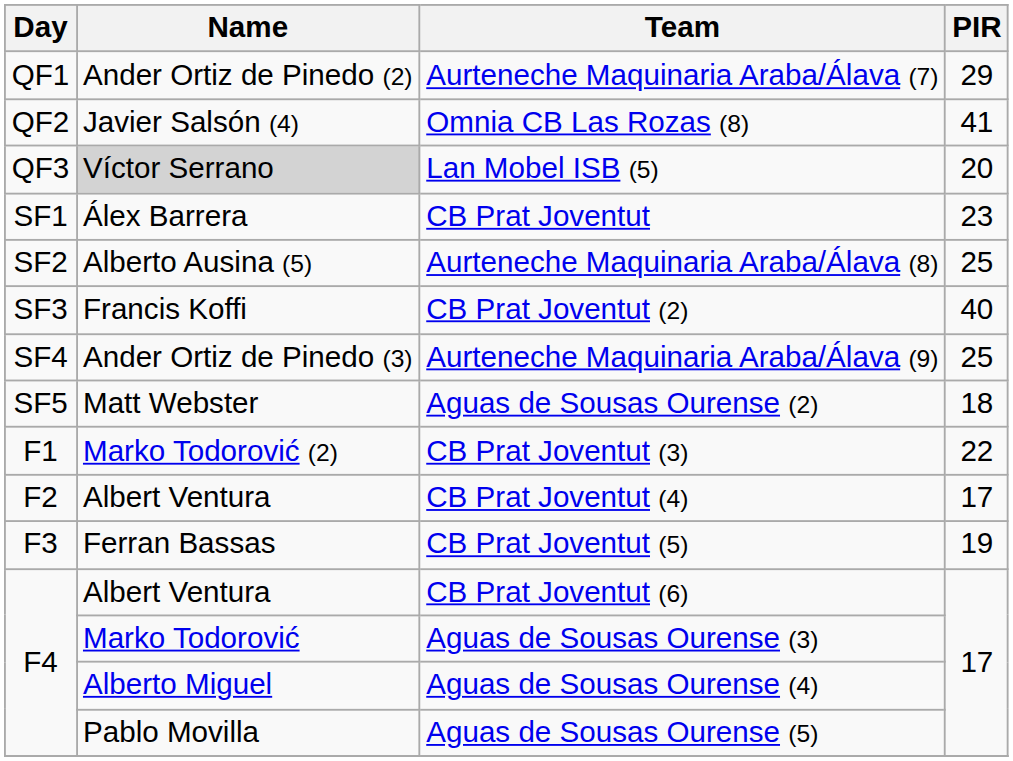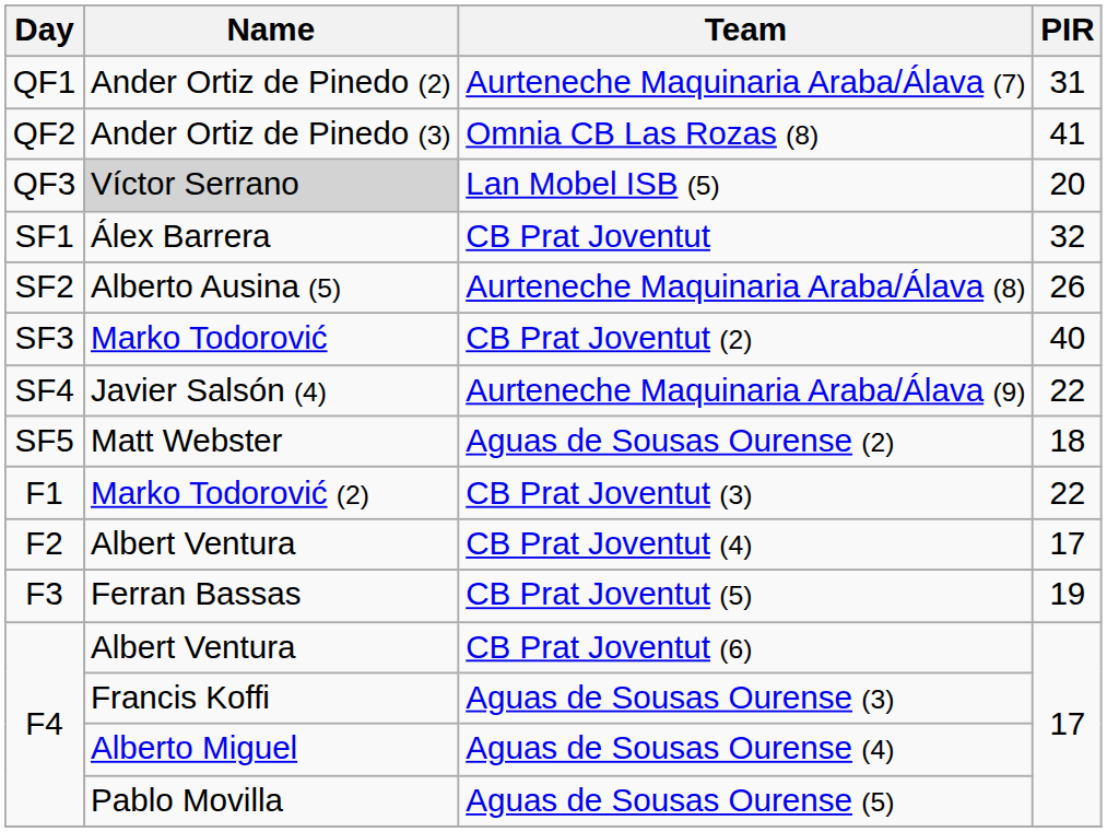 <table class="wikitable">
 <tr>
 <th>Day</th>
 <th>Name</th>
 <th>Team</th>
 <th>PIR</th>
 </tr>
 <tr>
 <td align="center">QF1</td>
 <td> Ander Ortiz de Pinedo <small>(2)</small></td>
 <td><a href='#'>Aurteneche Maquinaria Araba/Álava</a> <small>(7)</small></td>
-<td align="center">29</td>
+<td align="center">31</td>
 </tr>
 <tr>
 <td align="center">QF2</td>
-<td> Javier Salsón <small>(4)</small></td>
+<td> Ander Ortiz de Pinedo <small>(3)</small></td>
 <td><a href='#'>Omnia CB Las Rozas</a> <small>(8)</small></td>
 <td align="center">41</td>
 </tr>
 <tr>
 <td align="center">QF3</td>
 <td style="background: lightgrey;"> Víctor Serrano</td>
 <td><a href='#'>Lan Mobel ISB</a> <small>(5)</small></td>
 <td align="center">20</td>
 </tr>
 <tr>
 <td align="center">SF1</td>
 <td> Álex Barrera</td>
 <td><a href='#'>CB Prat Joventut</a></td>
-<td align="center">23</td>
+<td align="center">32</td>
 </tr>
 <tr>
 <td align="center">SF2</td>
 <td> Alberto Ausina <small>(5)</small></td>
 <td><a href='#'>Aurteneche Maquinaria Araba/Álava</a> <small>(8)</small></td>
-<td align="center">25</td>
+<td align="center">26</td>
 </tr>
 <tr>
 <td align="center">SF3</td>
-<td> Francis Koffi</td>
+<td> <a href='#'>Marko Todorović</a></td>
 <td><a href='#'>CB Prat Joventut</a> <small>(2)</small></td>
 <td align="center">40</td>
 </tr>
 <tr>
 <td align="center">SF4</td>
-<td> Ander Ortiz de Pinedo <small>(3)</small></td>
+<td> Javier Salsón <small>(4)</small></td>
 <td><a href='#'>Aurteneche Maquinaria Araba/Álava</a> <small>(9)</small></td>
-<td align="center">25</td>
+<td align="center">22</td>
 </tr>
 <tr>
 <td align="center">SF5</td>
 <td> Matt Webster</td>
 <td><a href='#'>Aguas de Sousas Ourense</a> <small>(2)</small></td>
 <td align="center">18</td>
 </tr>
 <tr>
 <td align="center">F1</td>
 <td> <a href='#'>Marko Todorović</a> <small>(2)</small></td>
 <td><a href='#'>CB Prat Joventut</a> <small>(3)</small></td>
 <td align="center">22</td>
 </tr>
 <tr>
 <td align="center">F2</td>
 <td> Albert Ventura</td>
 <td><a href='#'>CB Prat Joventut</a> <small>(4)</small></td>
 <td align="center">17</td>
 </tr>
 <tr>
 <td align="center">F3</td>
 <td> Ferran Bassas</td>
 <td><a href='#'>CB Prat Joventut</a> <small>(5)</small></td>
 <td align="center">19</td>
 </tr>
 <tr>
 <td rowspan=4 align="center">F4</td>
 <td> Albert Ventura</td>
 <td><a href='#'>CB Prat Joventut</a> <small>(6)</small></td>
 <td rowspan=4 align="center">17</td>
 </tr>
 <tr>
-<td> <a href='#'>Marko Todorović</a></td>
+<td> Francis Koffi</td>
 <td><a href='#'>Aguas de Sousas Ourense</a> <small>(3)</small></td>
 </tr>
 <tr>
 <td> <a href='#'>Alberto Miguel</a></td>
 <td><a href='#'>Aguas de Sousas Ourense</a> <small>(4)</small></td>
 </tr>
 <tr>
 <td> Pablo Movilla</td>
 <td><a href='#'>Aguas de Sousas Ourense</a> <small>(5)</small></td>
 </tr>
 <tr>
 </tr>
 </table>
